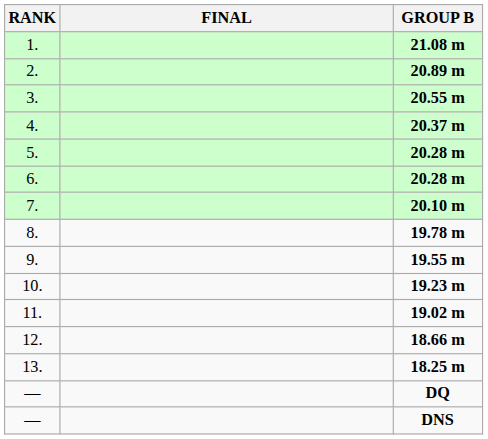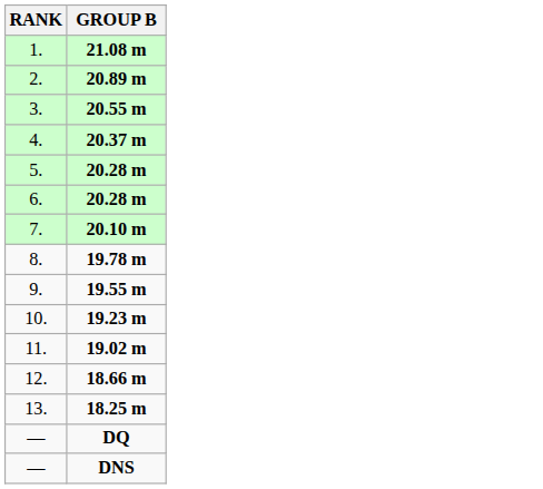 <table class="wikitable" style="border-collapse: collapse; font-size: 90%;">
 <tr>
 <th>RANK</th>
-<th style="width: 20em">FINAL</th>
 <th style="width: 5em">GROUP B</th>
 </tr>
 <tr bgcolor=#CCFFCC>
 <td align="center">1.</td>
-<td></td>
 <td align="center"><strong>21.08 m</strong></td>
 </tr>
 <tr bgcolor=#CCFFCC>
 <td align="center">2.</td>
-<td></td>
 <td align="center"><strong>20.89 m</strong></td>
 </tr>
 <tr bgcolor=#CCFFCC>
 <td align="center">3.</td>
-<td></td>
 <td align="center"><strong>20.55 m</strong></td>
 </tr>
 <tr bgcolor=#CCFFCC>
 <td align="center">4.</td>
-<td></td>
 <td align="center"><strong>20.37 m</strong></td>
 </tr>
 <tr bgcolor=#CCFFCC>
 <td align="center">5.</td>
-<td></td>
 <td align="center"><strong>20.28 m</strong></td>
 </tr>
 <tr bgcolor=#CCFFCC>
 <td align="center">6.</td>
-<td></td>
 <td align="center"><strong>20.28 m</strong></td>
 </tr>
 <tr bgcolor=#CCFFCC>
 <td align="center">7.</td>
-<td></td>
 <td align="center"><strong>20.10 m</strong></td>
 </tr>
 <tr>
 <td align="center">8.</td>
-<td></td>
 <td align="center"><strong>19.78 m</strong></td>
 </tr>
 <tr>
 <td align="center">9.</td>
-<td></td>
 <td align="center"><strong>19.55 m</strong></td>
 </tr>
 <tr>
 <td align="center">10.</td>
-<td></td>
 <td align="center"><strong>19.23 m</strong></td>
 </tr>
 <tr>
 <td align="center">11.</td>
-<td></td>
 <td align="center"><strong>19.02 m</strong></td>
 </tr>
 <tr>
 <td align="center">12.</td>
-<td></td>
 <td align="center"><strong>18.66 m</strong></td>
 </tr>
 <tr>
 <td align="center">13.</td>
-<td></td>
 <td align="center"><strong>18.25 m</strong></td>
 </tr>
 <tr>
 <td align="center">—</td>
-<td></td>
 <td align="center"><strong>DQ</strong></td>
 </tr>
 <tr>
 <td align="center">—</td>
-<td></td>
 <td align="center"><strong>DNS</strong></td>
 </tr>
 </table>
